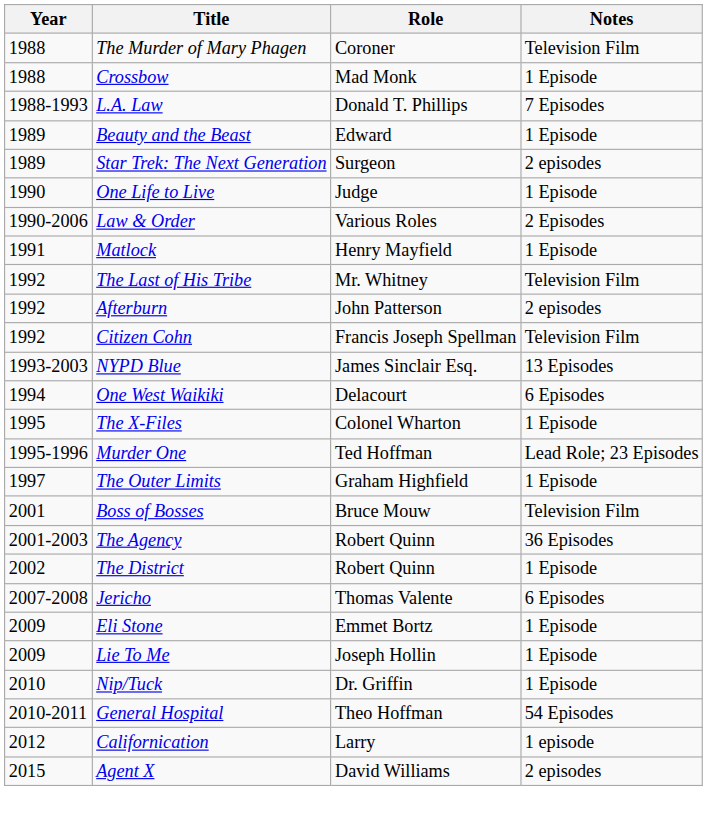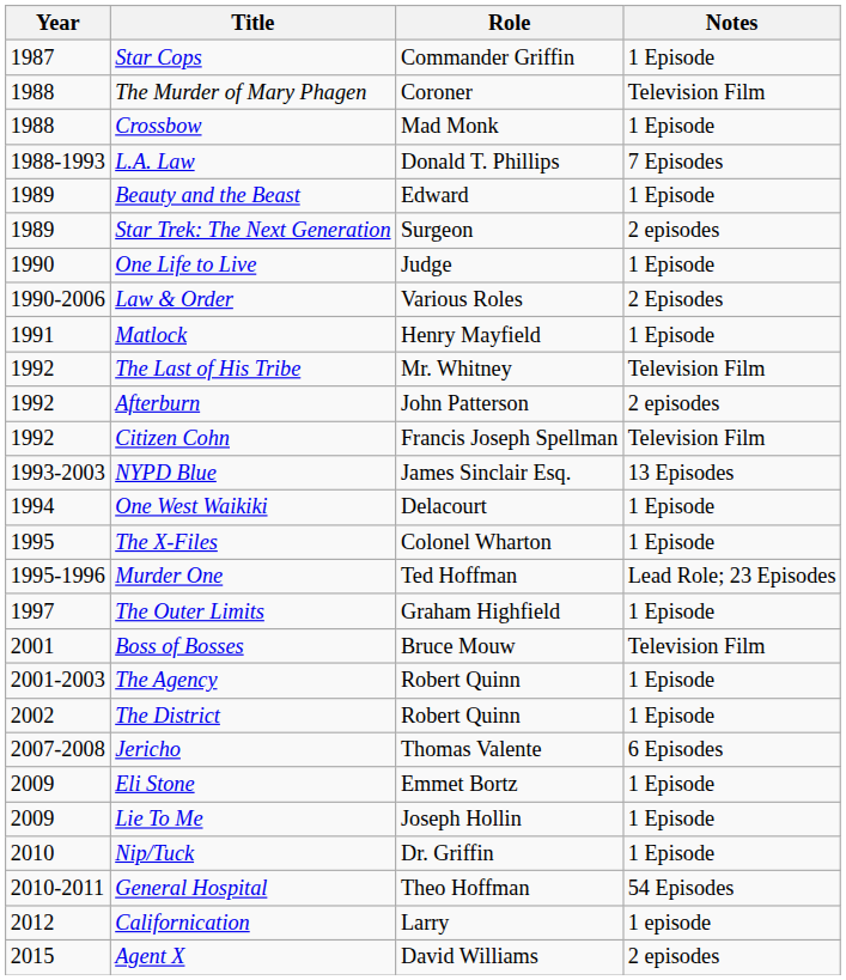 <table class="wikitable sortable">
 <tr>
 <th>Year</th>
 <th>Title</th>
 <th>Role</th>
 <th>Notes</th>
+</tr>
+<tr>
+<td>1987</td>
+<td><em><a href='#'>Star Cops</a></em></td>
+<td>Commander Griffin</td>
+<td>1 Episode</td>
 </tr>
 <tr>
 <td>1988</td>
 <td><em>The Murder of Mary Phagen</em></td>
 <td>Coroner</td>
 <td>Television Film</td>
 </tr>
 <tr>
 <td>1988</td>
 <td><em><a href='#'>Crossbow</a></em></td>
 <td>Mad Monk</td>
 <td>1 Episode</td>
 </tr>
 <tr>
 <td>1988-1993</td>
 <td><em><a href='#'>L.A. Law</a></em></td>
 <td>Donald T. Phillips</td>
 <td>7 Episodes</td>
 </tr>
 <tr>
 <td>1989</td>
 <td><em><a href='#'>Beauty and the Beast</a></em></td>
 <td>Edward</td>
 <td>1 Episode</td>
 </tr>
 <tr>
 <td>1989</td>
 <td><em><a href='#'>Star Trek: The Next Generation</a></em></td>
 <td>Surgeon</td>
 <td>2 episodes</td>
 </tr>
 <tr>
 <td>1990</td>
 <td><em><a href='#'>One Life to Live</a></em></td>
 <td>Judge</td>
 <td>1 Episode</td>
 </tr>
 <tr>
 <td>1990-2006</td>
 <td><em><a href='#'>Law & Order</a></em></td>
 <td>Various Roles</td>
 <td>2 Episodes</td>
 </tr>
 <tr>
 <td>1991</td>
 <td><em><a href='#'>Matlock</a></em></td>
 <td>Henry Mayfield</td>
 <td>1 Episode</td>
 </tr>
 <tr>
 <td>1992</td>
 <td><em><a href='#'>The Last of His Tribe</a></em></td>
 <td>Mr. Whitney</td>
 <td>Television Film</td>
 </tr>
 <tr>
 <td>1992</td>
 <td><em><a href='#'>Afterburn</a></em></td>
 <td>John Patterson</td>
 <td>2 episodes</td>
 </tr>
 <tr>
 <td>1992</td>
 <td><em><a href='#'>Citizen Cohn</a></em></td>
 <td>Francis Joseph Spellman</td>
 <td>Television Film</td>
 </tr>
 <tr>
 <td>1993-2003</td>
 <td><em><a href='#'>NYPD Blue</a></em></td>
 <td>James Sinclair Esq.</td>
 <td>13 Episodes</td>
 </tr>
 <tr>
 <td>1994</td>
 <td><em><a href='#'>One West Waikiki</a></em></td>
 <td>Delacourt</td>
-<td>6 Episodes</td>
+<td>1 Episode</td>
 </tr>
 <tr>
 <td>1995</td>
 <td><em><a href='#'>The X-Files</a></em></td>
 <td>Colonel Wharton</td>
 <td>1 Episode</td>
 </tr>
 <tr>
 <td>1995-1996</td>
 <td><em><a href='#'>Murder One</a></em></td>
 <td>Ted Hoffman</td>
 <td>Lead Role; 23 Episodes</td>
 </tr>
 <tr>
 <td>1997</td>
 <td><em><a href='#'>The Outer Limits</a></em></td>
 <td>Graham Highfield</td>
 <td>1 Episode</td>
 </tr>
 <tr>
 <td>2001</td>
 <td><em><a href='#'>Boss of Bosses</a></em></td>
 <td>Bruce Mouw</td>
 <td>Television Film</td>
 </tr>
 <tr>
 <td>2001-2003</td>
 <td><em><a href='#'>The Agency</a></em></td>
 <td>Robert Quinn</td>
-<td>36 Episodes</td>
+<td>1 Episode</td>
 </tr>
 <tr>
 <td>2002</td>
 <td><em><a href='#'>The District</a></em></td>
 <td>Robert Quinn</td>
 <td>1 Episode</td>
 </tr>
 <tr>
 <td>2007-2008</td>
 <td><em><a href='#'>Jericho</a></em></td>
 <td>Thomas Valente</td>
 <td>6 Episodes</td>
 </tr>
 <tr>
 <td>2009</td>
 <td><em><a href='#'>Eli Stone</a></em></td>
 <td>Emmet Bortz</td>
 <td>1 Episode</td>
 </tr>
 <tr>
 <td>2009</td>
 <td><em><a href='#'>Lie To Me</a></em></td>
 <td>Joseph Hollin</td>
 <td>1 Episode</td>
 </tr>
 <tr>
 <td>2010</td>
 <td><em><a href='#'>Nip/Tuck</a></em></td>
 <td>Dr. Griffin</td>
 <td>1 Episode</td>
 </tr>
 <tr>
 <td>2010-2011</td>
 <td><em><a href='#'>General Hospital</a></em></td>
 <td>Theo Hoffman</td>
 <td>54 Episodes</td>
 </tr>
 <tr>
 <td>2012</td>
 <td><em><a href='#'>Californication</a></em></td>
 <td>Larry</td>
 <td>1 episode</td>
 </tr>
 <tr>
 <td>2015</td>
 <td><em><a href='#'>Agent X</a></em></td>
 <td>David Williams</td>
 <td>2 episodes</td>
 </tr>
 </table>
